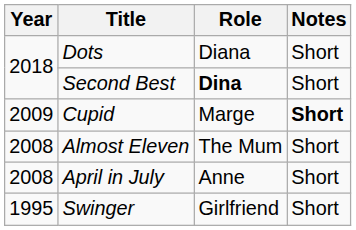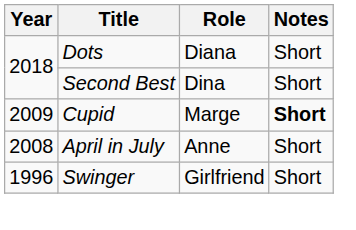 <table class="wikitable">
 <tr>
 <th>Year</th>
 <th>Title</th>
 <th>Role</th>
 <th>Notes</th>
 </tr>
 <tr>
 <td rowspan="2">2018</td>
 <td><em>Dots</em></td>
 <td>Diana</td>
 <td>Short</td>
 </tr>
 <tr>
 <td><em>Second Best</em></td>
-<td><strong>Dina</strong></td>
+<td>Dina</td>
 <td>Short</td>
 </tr>
 <tr>
 <td>2009</td>
 <td><em>Cupid</em></td>
 <td>Marge</td>
 <td><strong>Short</strong></td>
 </tr>
 <tr>
 <td>2008</td>
-<td><em>Almost Eleven</em></td>
-<td>The Mum</td>
-<td>Short</td>
-</tr>
-<tr>
-<td>2008</td>
 <td><em>April in July</em></td>
 <td>Anne</td>
 <td>Short</td>
 </tr>
 <tr>
-<td>1995</td>
+<td>1996</td>
 <td><em>Swinger</em></td>
 <td>Girlfriend</td>
 <td>Short</td>
 </tr>
 </table>
